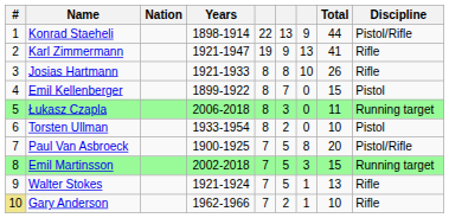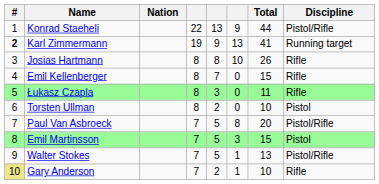 <table class="wikitable" width=60% style="font-size:90%; text-align:center;">
 <tr>
 <th>#</th>
 <th>Name</th>
 <th>Nation</th>
-<th>Years</th>
 <th></th>
 <th></th>
 <th></th>
 <th>Total</th>
 <th>Discipline</th>
 </tr>
 <tr>
 <td>1</td>
 <td align=left><a href='#'>Konrad Staeheli</a></td>
 <td align=left></td>
-<td>1898-1914</td>
 <td>22</td>
 <td>13</td>
 <td>9</td>
 <td>44</td>
 <td align=left>Pistol/Rifle</td>
 </tr>
 <tr>
-<td>2</td>
+<td><strong>2</strong></td>
 <td align=left><a href='#'>Karl Zimmermann</a></td>
 <td align=left></td>
-<td>1921-1947</td>
 <td>19</td>
 <td>9</td>
 <td>13</td>
 <td>41</td>
-<td align=left>Rifle</td>
+<td align=left>Running target</td>
 </tr>
 <tr>
 <td>3</td>
 <td align=left><a href='#'>Josias Hartmann</a></td>
 <td align=left></td>
-<td>1921-1933</td>
 <td>8</td>
 <td>8</td>
 <td>10</td>
 <td>26</td>
 <td align=left>Rifle</td>
 </tr>
 <tr>
 <td>4</td>
 <td align=left><a href='#'>Emil Kellenberger</a></td>
 <td align=left></td>
-<td>1899-1922</td>
 <td>8</td>
 <td>7</td>
 <td>0</td>
 <td>15</td>
-<td align=left>Pistol</td>
+<td align=left>Rifle</td>
 </tr>
 <tr bgcolor=palegreen>
 <td>5</td>
 <td align=left><a href='#'>Łukasz Czapla</a></td>
 <td align=left></td>
-<td>2006-2018</td>
 <td>8</td>
 <td>3</td>
 <td>0</td>
 <td>11</td>
-<td align=left>Running target</td>
+<td align=left>Rifle</td>
 </tr>
 <tr>
 <td>6</td>
 <td align=left><a href='#'>Torsten Ullman</a></td>
 <td align=left></td>
-<td>1933-1954</td>
 <td>8</td>
 <td>2</td>
 <td>0</td>
 <td>10</td>
 <td align=left>Pistol</td>
 </tr>
 <tr>
 <td>7</td>
 <td align=left><a href='#'>Paul Van Asbroeck</a></td>
 <td align=left></td>
-<td>1900-1925</td>
 <td>7</td>
 <td>5</td>
 <td>8</td>
 <td>20</td>
 <td align=left>Pistol/Rifle</td>
 </tr>
 <tr bgcolor=palegreen>
 <td>8</td>
 <td align=left><a href='#'>Emil Martinsson</a></td>
 <td align=left></td>
-<td>2002-2018</td>
 <td>7</td>
 <td>5</td>
 <td>3</td>
 <td>15</td>
-<td align=left>Running target</td>
+<td align=left>Pistol</td>
 </tr>
 <tr>
 <td>9</td>
 <td align=left><a href='#'>Walter Stokes</a></td>
 <td align=left></td>
-<td>1921-1924</td>
 <td>7</td>
 <td>5</td>
 <td>1</td>
 <td>13</td>
-<td align=left>Rifle</td>
+<td align=left>Pistol/Rifle</td>
 </tr>
 <tr>
 <td style="background: khaki;">10</td>
 <td align=left><a href='#'>Gary Anderson</a></td>
 <td align=left></td>
-<td>1962-1966</td>
 <td>7</td>
 <td>2</td>
 <td>1</td>
 <td>10</td>
 <td align=left>Rifle</td>
 </tr>
 </table>
